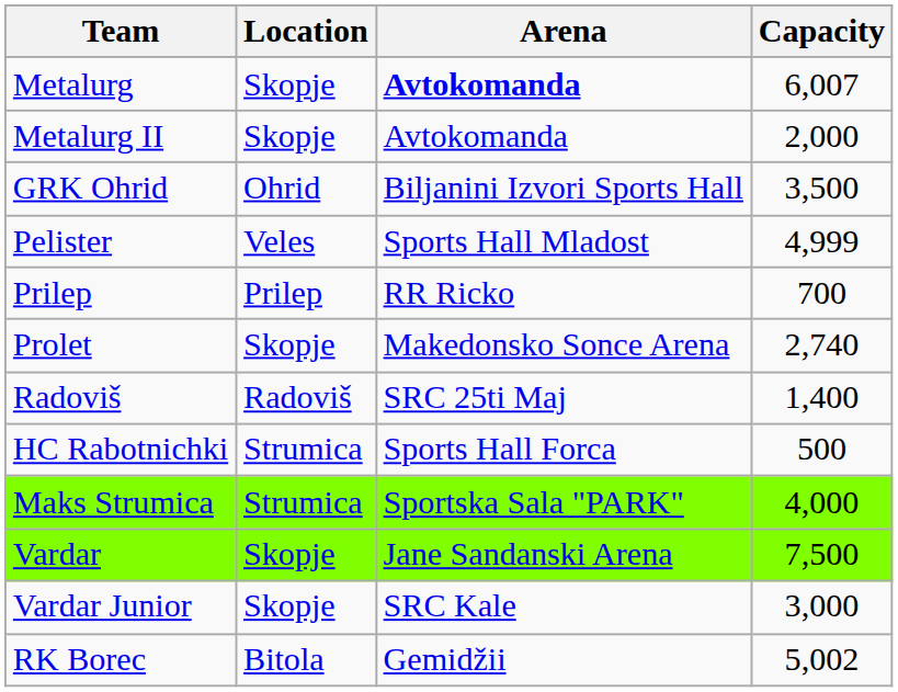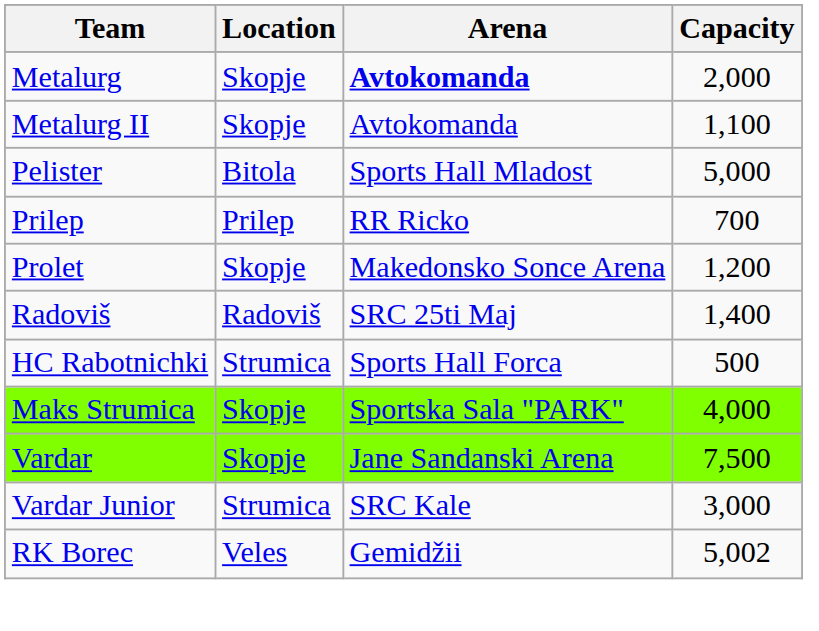 <table class="wikitable sortable" style="text-align: left;">
 <tr>
 <th>Team</th>
 <th>Location</th>
 <th>Arena</th>
 <th>Capacity</th>
 </tr>
 <tr>
 <td><a href='#'>Metalurg</a></td>
 <td><a href='#'>Skopje</a></td>
 <td><strong><a href='#'>Avtokomanda</a></strong></td>
-<td align="center">6,007</td>
+<td align="center">2,000</td>
 </tr>
 <tr>
 <td><a href='#'>Metalurg II</a></td>
 <td><a href='#'>Skopje</a></td>
 <td><a href='#'>Avtokomanda</a></td>
-<td align="center">2,000</td>
-</tr>
-<tr>
-<td><a href='#'>GRK Ohrid</a></td>
-<td><a href='#'>Ohrid</a></td>
-<td><a href='#'>Biljanini Izvori Sports Hall</a></td>
-<td align="center">3,500</td>
+<td align="center">1,100</td>
 </tr>
 <tr>
 <td><a href='#'>Pelister</a></td>
-<td><a href='#'>Veles</a></td>
+<td><a href='#'>Bitola</a></td>
 <td><a href='#'>Sports Hall Mladost</a></td>
-<td align="center">4,999</td>
+<td align="center">5,000</td>
 </tr>
 <tr>
 <td><a href='#'>Prilep</a></td>
 <td><a href='#'>Prilep</a></td>
 <td><a href='#'>RR Ricko</a></td>
 <td align="center">700</td>
 </tr>
 <tr>
 <td><a href='#'>Prolet</a></td>
 <td><a href='#'>Skopje</a></td>
 <td><a href='#'>Makedonsko Sonce Arena</a></td>
-<td align="center">2,740</td>
+<td align="center">1,200</td>
 </tr>
 <tr>
 <td><a href='#'>Radoviš</a></td>
 <td><a href='#'>Radoviš</a></td>
 <td><a href='#'>SRC 25ti Maj</a></td>
 <td align="center">1,400</td>
 </tr>
 <tr>
 <td><a href='#'>HC Rabotnichki</a></td>
 <td><a href='#'>Strumica</a></td>
 <td><a href='#'>Sports Hall Forca</a></td>
 <td align="center">500</td>
 </tr>
 <tr bgcolor="#7fff00">
 <td><a href='#'>Maks Strumica</a></td>
-<td><a href='#'>Strumica</a></td>
+<td><a href='#'>Skopje</a></td>
 <td><a href='#'>Sportska Sala "PARK"</a></td>
 <td align="center">4,000</td>
 </tr>
 <tr bgcolor="#7fff00">
 <td><a href='#'>Vardar</a></td>
 <td><a href='#'>Skopje</a></td>
 <td><a href='#'>Jane Sandanski Arena</a></td>
 <td align="center">7,500</td>
 </tr>
 <tr>
 <td><a href='#'>Vardar Junior</a></td>
-<td><a href='#'>Skopje</a></td>
+<td><a href='#'>Strumica</a></td>
 <td><a href='#'>SRC Kale</a></td>
 <td align="center">3,000</td>
 </tr>
 <tr>
 <td><a href='#'>RK Borec</a></td>
-<td><a href='#'>Bitola</a></td>
+<td><a href='#'>Veles</a></td>
 <td><a href='#'>Gemidžii</a></td>
 <td align="center">5,002</td>
 </tr>
 </table>
